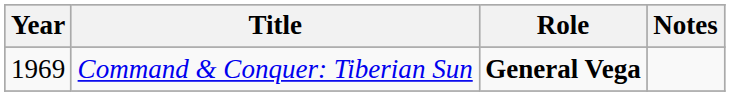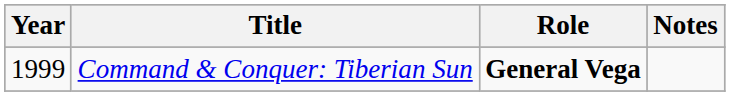 <table class="wikitable sortable">
 <tr>
 <th>Year</th>
 <th>Title</th>
 <th>Role</th>
 <th class="unsortable">Notes</th>
 </tr>
 <tr>
-<td>1969</td>
+<td>1999</td>
 <td><em><a href='#'>Command & Conquer: Tiberian Sun</a></em></td>
 <td><strong>General Vega</strong></td>
 <td></td>
 </tr>
 </table>
